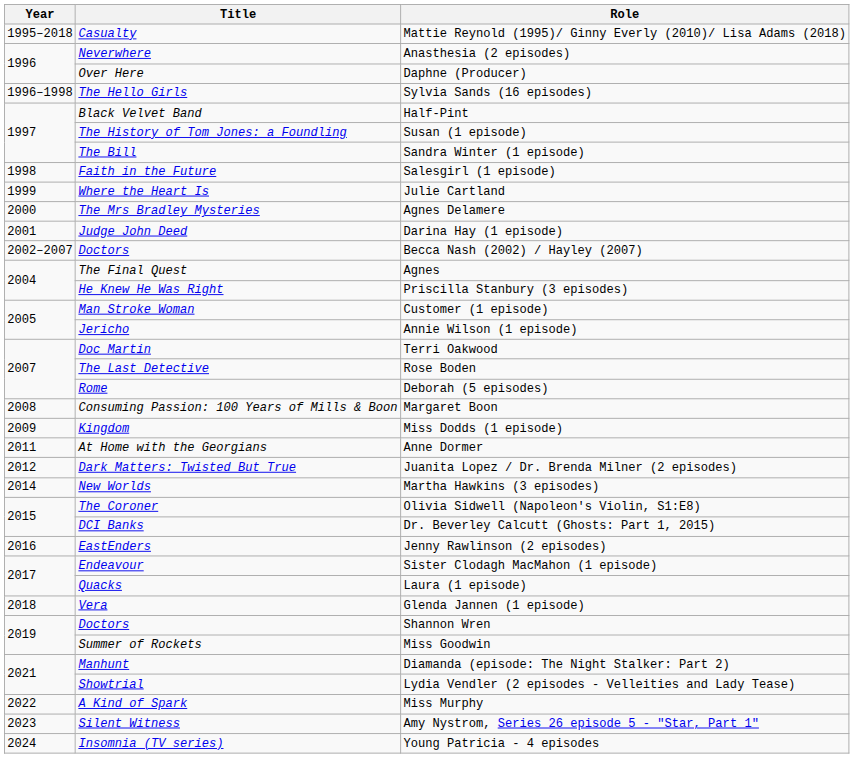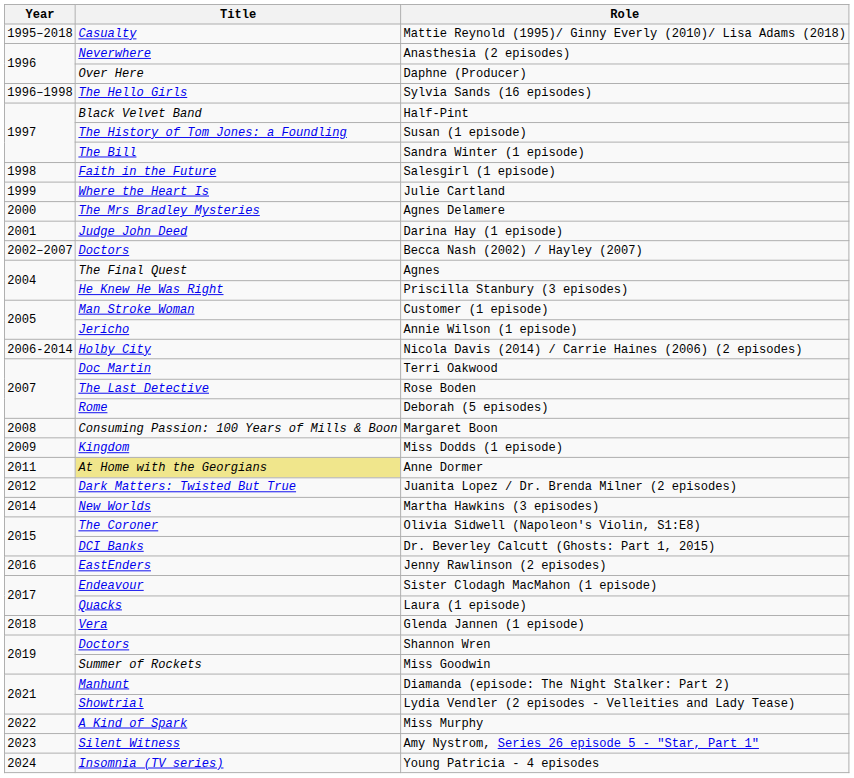 <table class="wikitable">
 <tr>
 <th>Year</th>
 <th>Title</th>
 <th>Role</th>
 </tr>
 <tr>
 <td>1995–2018</td>
 <td><em><a href='#'>Casualty</a></em></td>
 <td>Mattie Reynold (1995)/ Ginny Everly (2010)/ Lisa Adams (2018)</td>
 </tr>
 <tr>
 <td rowspan="2">1996</td>
 <td><em><a href='#'>Neverwhere</a></em></td>
 <td>Anasthesia (2 episodes)</td>
 </tr>
 <tr>
 <td><em>Over Here</em></td>
 <td>Daphne (Producer)</td>
 </tr>
 <tr>
 <td>1996–1998</td>
 <td><em><a href='#'>The Hello Girls</a></em></td>
 <td>Sylvia Sands (16 episodes)</td>
 </tr>
 <tr>
 <td rowspan="3">1997</td>
 <td><em>Black Velvet Band</em></td>
 <td>Half-Pint</td>
 </tr>
 <tr>
 <td><em><a href='#'>The History of Tom Jones: a Foundling</a></em></td>
 <td>Susan (1 episode)</td>
 </tr>
 <tr>
 <td><em><a href='#'>The Bill</a> </em></td>
 <td>Sandra Winter (1 episode)</td>
 </tr>
 <tr>
 <td>1998</td>
 <td><em><a href='#'>Faith in the Future</a></em></td>
 <td>Salesgirl (1 episode)</td>
 </tr>
 <tr>
 <td>1999</td>
 <td><em><a href='#'>Where the Heart Is</a></em></td>
 <td>Julie Cartland</td>
 </tr>
 <tr>
 <td>2000</td>
 <td><em><a href='#'>The Mrs Bradley Mysteries</a></em></td>
 <td>Agnes Delamere</td>
 </tr>
 <tr>
 <td>2001</td>
 <td><em><a href='#'>Judge John Deed </a></em></td>
 <td>Darina Hay (1 episode)</td>
 </tr>
 <tr>
 <td>2002–2007</td>
 <td><em><a href='#'>Doctors</a></em></td>
 <td>Becca Nash (2002) / Hayley (2007)</td>
 </tr>
 <tr>
 <td rowspan="2">2004</td>
 <td><em>The Final Quest</em></td>
 <td>Agnes</td>
 </tr>
 <tr>
 <td><em><a href='#'>He Knew He Was Right</a></em></td>
 <td>Priscilla Stanbury (3 episodes)</td>
 </tr>
 <tr>
 <td rowspan="2">2005</td>
 <td><em><a href='#'>Man Stroke Woman</a></em></td>
 <td>Customer (1 episode)</td>
 </tr>
 <tr>
 <td><em><a href='#'>Jericho</a></em></td>
 <td>Annie Wilson (1 episode)</td>
 </tr>
 <tr>
+<td>2006-2014</td>
+<td><em><a href='#'>Holby City</a></em></td>
+<td>Nicola Davis (2014) / Carrie Haines (2006) (2 episodes)</td>
+</tr>
+<tr>
 <td rowspan="3">2007</td>
 <td><em><a href='#'>Doc Martin</a></em></td>
 <td>Terri Oakwood</td>
 </tr>
 <tr>
 <td><em><a href='#'>The Last Detective</a></em></td>
 <td>Rose Boden</td>
 </tr>
 <tr>
 <td><em><a href='#'>Rome</a></em></td>
 <td>Deborah (5 episodes)</td>
 </tr>
 <tr>
 <td>2008</td>
 <td><em>Consuming Passion: 100 Years of Mills & Boon</em></td>
 <td>Margaret Boon</td>
 </tr>
 <tr>
 <td>2009</td>
 <td><em><a href='#'>Kingdom</a></em></td>
 <td>Miss Dodds (1 episode)</td>
 </tr>
 <tr>
 <td>2011</td>
-<td><em>At Home with the Georgians</em></td>
+<td style="background: khaki;"><em>At Home with the Georgians</em></td>
 <td>Anne Dormer</td>
 </tr>
 <tr>
 <td>2012</td>
 <td><em><a href='#'>Dark Matters: Twisted But True</a></em></td>
 <td>Juanita Lopez / Dr. Brenda Milner (2 episodes)</td>
 </tr>
 <tr>
 <td>2014</td>
 <td><em><a href='#'>New Worlds</a></em></td>
 <td>Martha Hawkins (3 episodes)</td>
 </tr>
 <tr>
 <td rowspan="2">2015</td>
 <td><em><a href='#'>The Coroner</a></em></td>
 <td>Olivia Sidwell  (Napoleon's Violin, S1:E8)</td>
 </tr>
 <tr>
 <td><em><a href='#'>DCI Banks</a></em></td>
 <td>Dr. Beverley Calcutt (Ghosts: Part 1, 2015)</td>
 </tr>
 <tr>
 <td>2016</td>
 <td><em><a href='#'>EastEnders</a></em></td>
 <td>Jenny Rawlinson (2 episodes)</td>
 </tr>
 <tr>
 <td rowspan="2">2017</td>
 <td><em><a href='#'>Endeavour</a></em></td>
 <td>Sister Clodagh MacMahon (1 episode)</td>
 </tr>
 <tr>
 <td><em><a href='#'>Quacks</a></em></td>
 <td>Laura (1 episode)</td>
 </tr>
 <tr>
 <td>2018</td>
 <td><em><a href='#'>Vera</a></em></td>
 <td>Glenda Jannen (1 episode)</td>
 </tr>
 <tr>
 <td rowspan="2">2019</td>
 <td><em><a href='#'>Doctors</a></em></td>
 <td>Shannon Wren</td>
 </tr>
 <tr>
 <td><em>Summer of Rockets</em></td>
 <td>Miss Goodwin</td>
 </tr>
 <tr>
 <td rowspan="2">2021</td>
 <td><em><a href='#'>Manhunt</a></em></td>
 <td>Diamanda (episode: The Night Stalker: Part 2)</td>
 </tr>
 <tr>
 <td><em><a href='#'>Showtrial</a></em></td>
 <td>Lydia Vendler (2 episodes - Velleities and Lady Tease)</td>
 </tr>
 <tr>
 <td>2022</td>
 <td><em><a href='#'>A Kind of Spark</a></em></td>
 <td>Miss Murphy</td>
 </tr>
 <tr>
 <td>2023</td>
 <td><em><a href='#'>Silent Witness</a></em></td>
 <td>Amy Nystrom,  <a href='#'>Series 26 episode 5 - "Star, Part 1"</a></td>
 </tr>
 <tr>
 <td>2024</td>
 <td><em><a href='#'>Insomnia (TV series)</a></em></td>
 <td>Young Patricia  - 4 episodes </td>
 </tr>
 </table>
